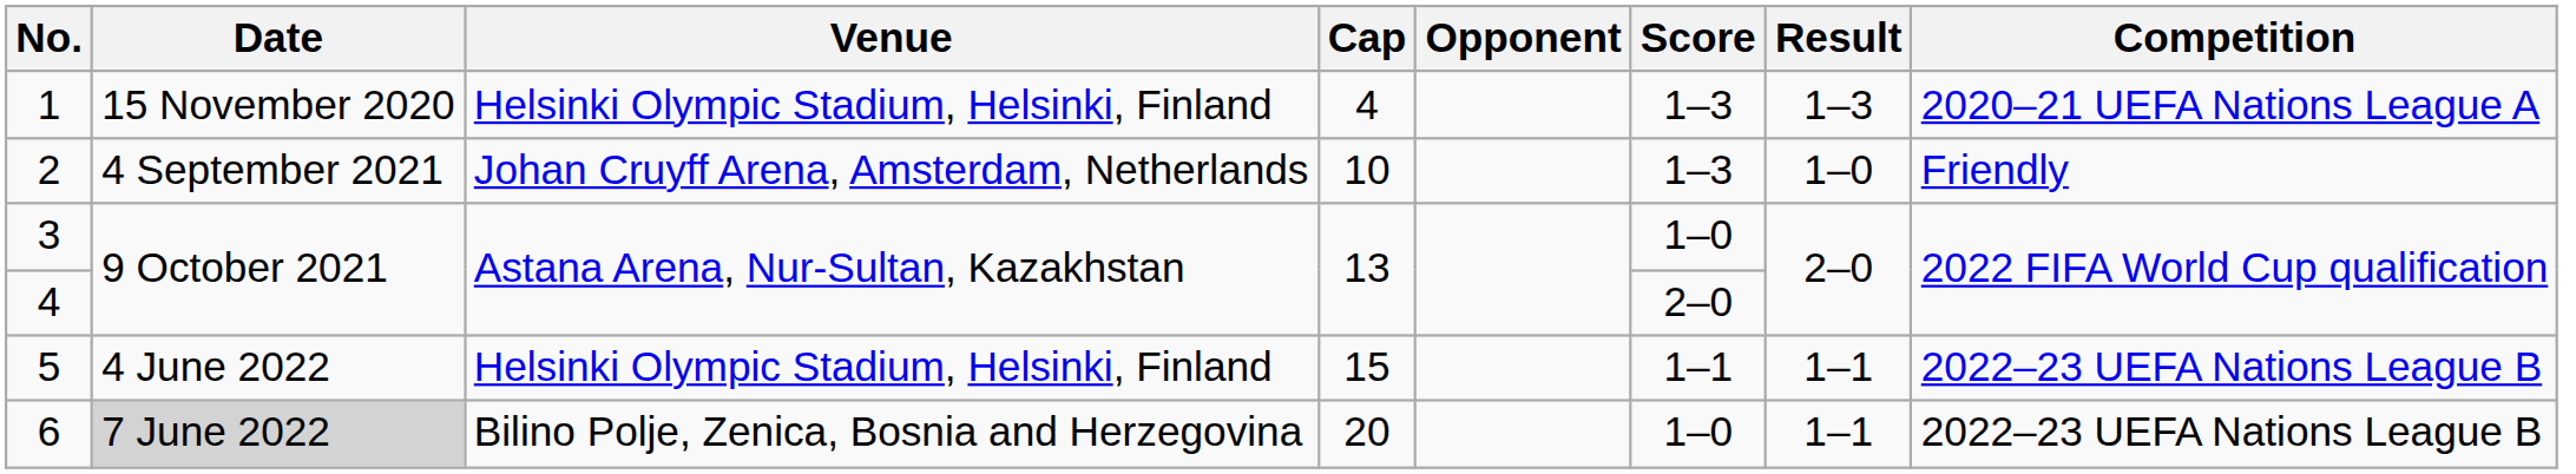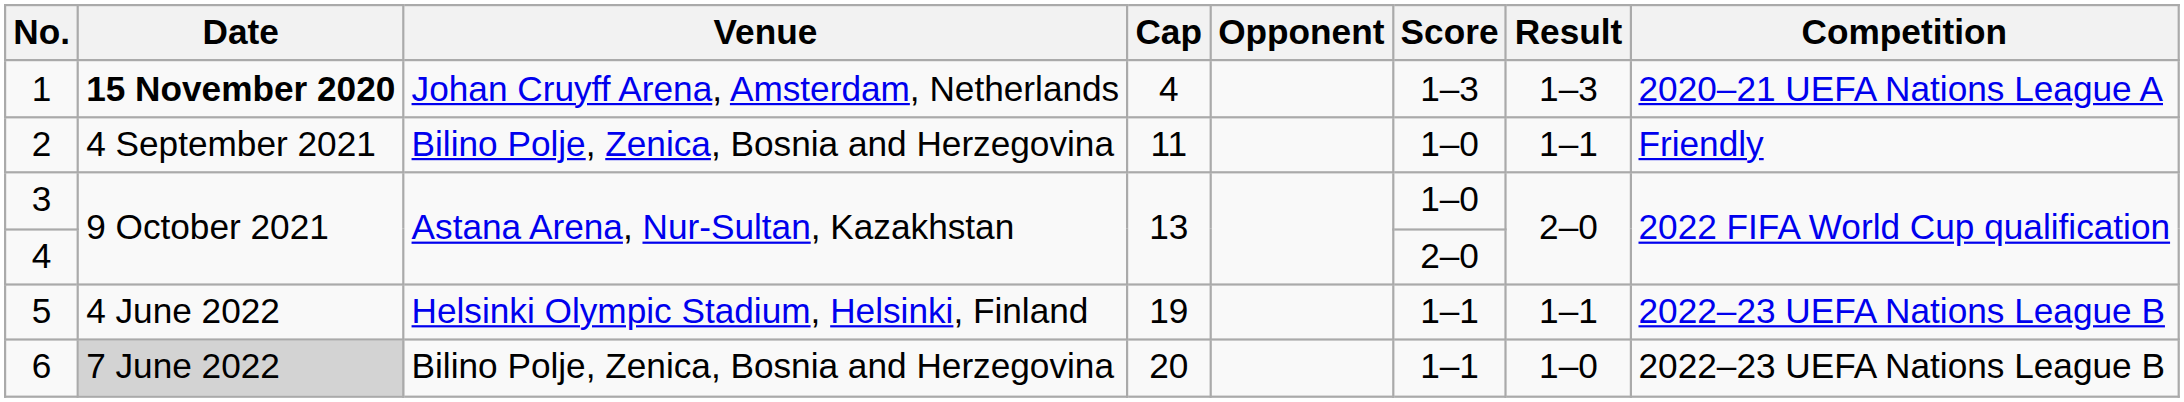 <table class="wikitable sortable">
 <tr>
 <th scope=col>No.</th>
 <th scope=col>Date</th>
 <th scope=col>Venue</th>
 <th scope=col>Cap</th>
 <th scope=col>Opponent</th>
 <th scope=col>Score</th>
 <th scope=col>Result</th>
 <th scope=col>Competition</th>
 </tr>
 <tr>
 <td align=center>1</td>
-<td>15 November 2020</td>
-<td><a href='#'>Helsinki Olympic Stadium</a>, <a href='#'>Helsinki</a>, Finland</td>
+<td><strong>15 November 2020</strong></td>
+<td><a href='#'>Johan Cruyff Arena</a>, <a href='#'>Amsterdam</a>, Netherlands</td>
 <td align=center>4</td>
 <td></td>
 <td align=center>1–3</td>
 <td align=center>1–3</td>
 <td><a href='#'>2020–21 UEFA Nations League A</a></td>
 </tr>
 <tr>
 <td align=center>2</td>
 <td>4 September 2021</td>
-<td><a href='#'>Johan Cruyff Arena</a>, <a href='#'>Amsterdam</a>, Netherlands</td>
-<td align=center>10</td>
+<td><a href='#'>Bilino Polje</a>, <a href='#'>Zenica</a>, Bosnia and Herzegovina</td>
+<td align=center>11</td>
 <td></td>
-<td align=center>1–3</td>
 <td align=center>1–0</td>
+<td align=center>1–1</td>
 <td><a href='#'>Friendly</a></td>
 </tr>
 <tr>
 <td align=center>3</td>
 <td rowspan=2>9 October 2021</td>
 <td rowspan=2><a href='#'>Astana Arena</a>, <a href='#'>Nur-Sultan</a>, Kazakhstan</td>
 <td rowspan=2 align=center>13</td>
 <td rowspan=2></td>
 <td align=center>1–0</td>
 <td rowspan=2 align=center>2–0</td>
 <td rowspan=2><a href='#'>2022 FIFA World Cup qualification</a></td>
 </tr>
 <tr>
 <td align=center>4</td>
 <td align=center>2–0</td>
 </tr>
 <tr>
 <td align=center>5</td>
 <td>4 June 2022</td>
 <td><a href='#'>Helsinki Olympic Stadium</a>, <a href='#'>Helsinki</a>, Finland</td>
-<td align=center>15</td>
+<td align=center>19</td>
 <td></td>
 <td align=center>1–1</td>
 <td align=center>1–1</td>
 <td><a href='#'>2022–23 UEFA Nations League B</a></td>
 </tr>
 <tr>
 <td align=center>6</td>
 <td style="background: lightgrey;">7 June 2022</td>
 <td>Bilino Polje, Zenica, Bosnia and Herzegovina</td>
 <td align=center>20</td>
 <td></td>
+<td align=center>1–1</td>
 <td align=center>1–0</td>
-<td align=center>1–1</td>
 <td>2022–23 UEFA Nations League B</td>
 </tr>
 </table>
